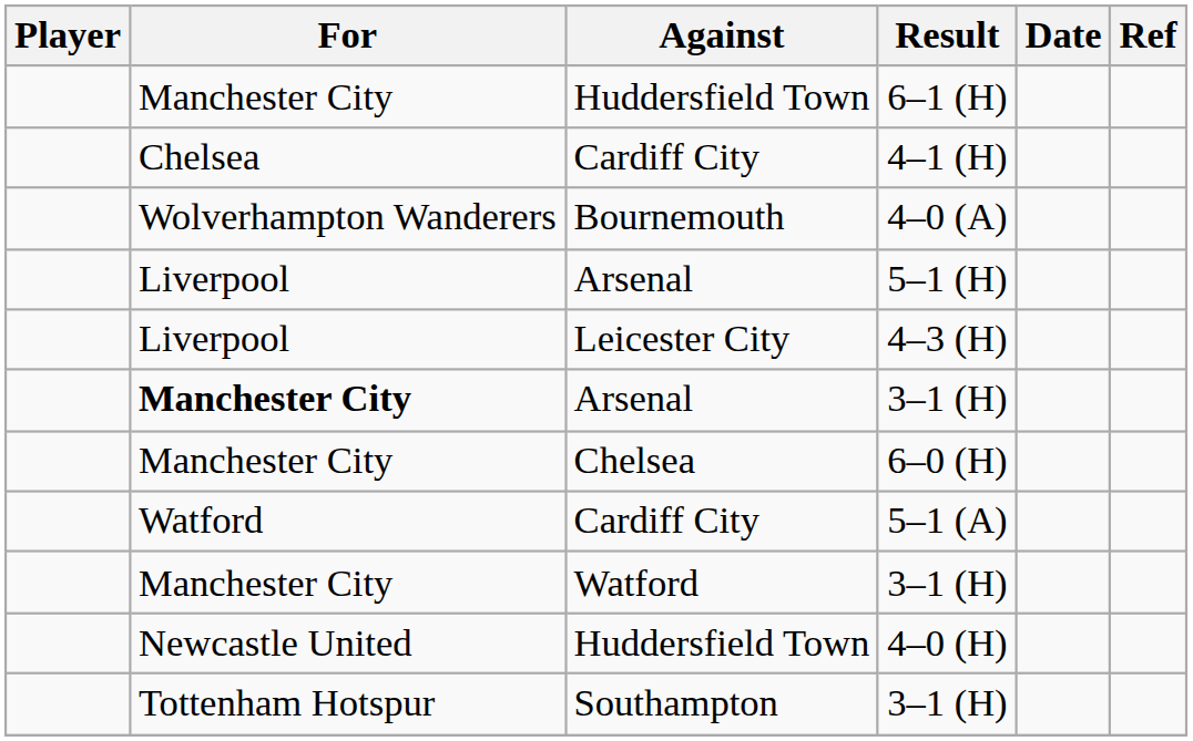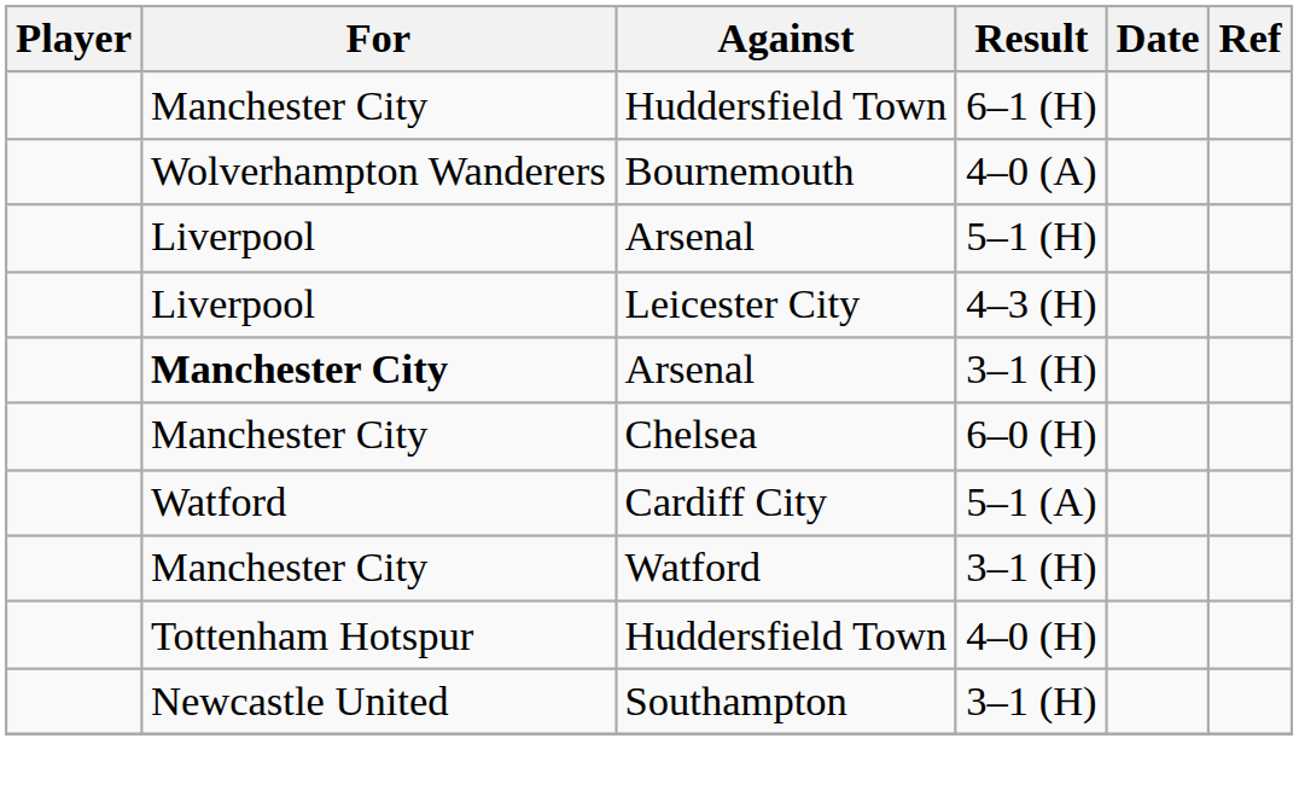 <table class="wikitable">
 <tr>
 <th>Player</th>
 <th>For</th>
 <th>Against</th>
 <th>Result</th>
 <th>Date</th>
 <th>Ref</th>
 </tr>
 <tr>
 <td> </td>
 <td>Manchester City</td>
 <td>Huddersfield Town</td>
 <td>6–1 (H)</td>
-<td></td>
-<td></td>
-</tr>
-<tr>
-<td> </td>
-<td>Chelsea</td>
-<td>Cardiff City</td>
-<td>4–1 (H)</td>
 <td></td>
 <td></td>
 </tr>
 <tr>
 <td> </td>
 <td>Wolverhampton Wanderers</td>
 <td>Bournemouth</td>
 <td>4–0 (A)</td>
 <td></td>
 <td></td>
 </tr>
 <tr>
 <td> </td>
 <td>Liverpool</td>
 <td>Arsenal</td>
 <td>5–1 (H)</td>
 <td></td>
 <td></td>
 </tr>
 <tr>
 <td> </td>
 <td>Liverpool</td>
 <td>Leicester City</td>
 <td>4–3 (H)</td>
 <td></td>
 <td></td>
 </tr>
 <tr>
 <td> </td>
 <td><strong>Manchester City</strong></td>
 <td>Arsenal</td>
 <td>3–1 (H)</td>
 <td></td>
 <td></td>
 </tr>
 <tr>
 <td> </td>
 <td>Manchester City</td>
 <td>Chelsea</td>
 <td>6–0 (H)</td>
 <td></td>
 <td></td>
 </tr>
 <tr>
 <td> </td>
 <td>Watford</td>
 <td>Cardiff City</td>
 <td>5–1 (A)</td>
 <td></td>
 <td></td>
 </tr>
 <tr>
 <td> </td>
 <td>Manchester City</td>
 <td>Watford</td>
 <td>3–1 (H)</td>
 <td></td>
 <td></td>
 </tr>
 <tr>
 <td> </td>
-<td>Newcastle United</td>
+<td>Tottenham Hotspur</td>
 <td>Huddersfield Town</td>
 <td>4–0 (H)</td>
 <td></td>
 <td></td>
 </tr>
 <tr>
 <td> </td>
-<td>Tottenham Hotspur</td>
+<td>Newcastle United</td>
 <td>Southampton</td>
 <td>3–1 (H)</td>
 <td></td>
 <td></td>
 </tr>
 <tr>
 </tr>
 </table>
